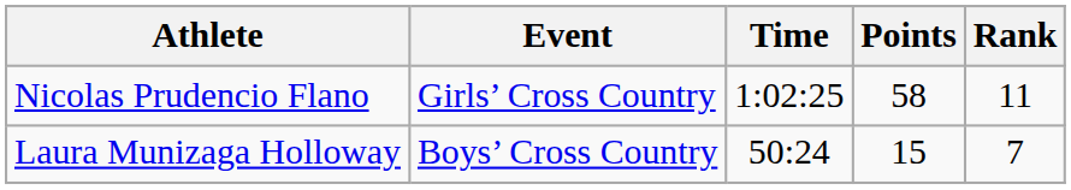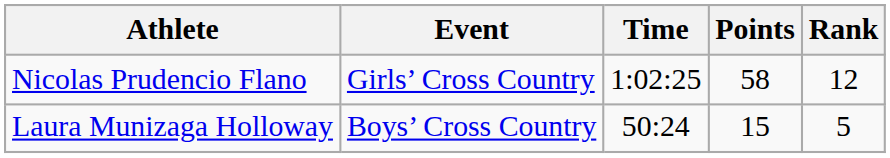 <table class="wikitable" border="1" style="font-size:90%">
 <tr>
 <th>Athlete</th>
 <th>Event</th>
 <th>Time</th>
 <th>Points</th>
 <th>Rank</th>
 </tr>
 <tr>
 <td><a href='#'>Nicolas Prudencio Flano</a></td>
 <td><a href='#'>Girls’ Cross Country</a></td>
 <td align=center>1:02:25</td>
 <td align=center>58</td>
-<td align=center>11</td>
+<td align=center>12</td>
 </tr>
 <tr>
 <td><a href='#'>Laura Munizaga Holloway</a></td>
 <td><a href='#'>Boys’ Cross Country</a></td>
 <td align=center>50:24</td>
 <td align=center>15</td>
-<td align=center>7</td>
+<td align=center>5</td>
 </tr>
 </table>
